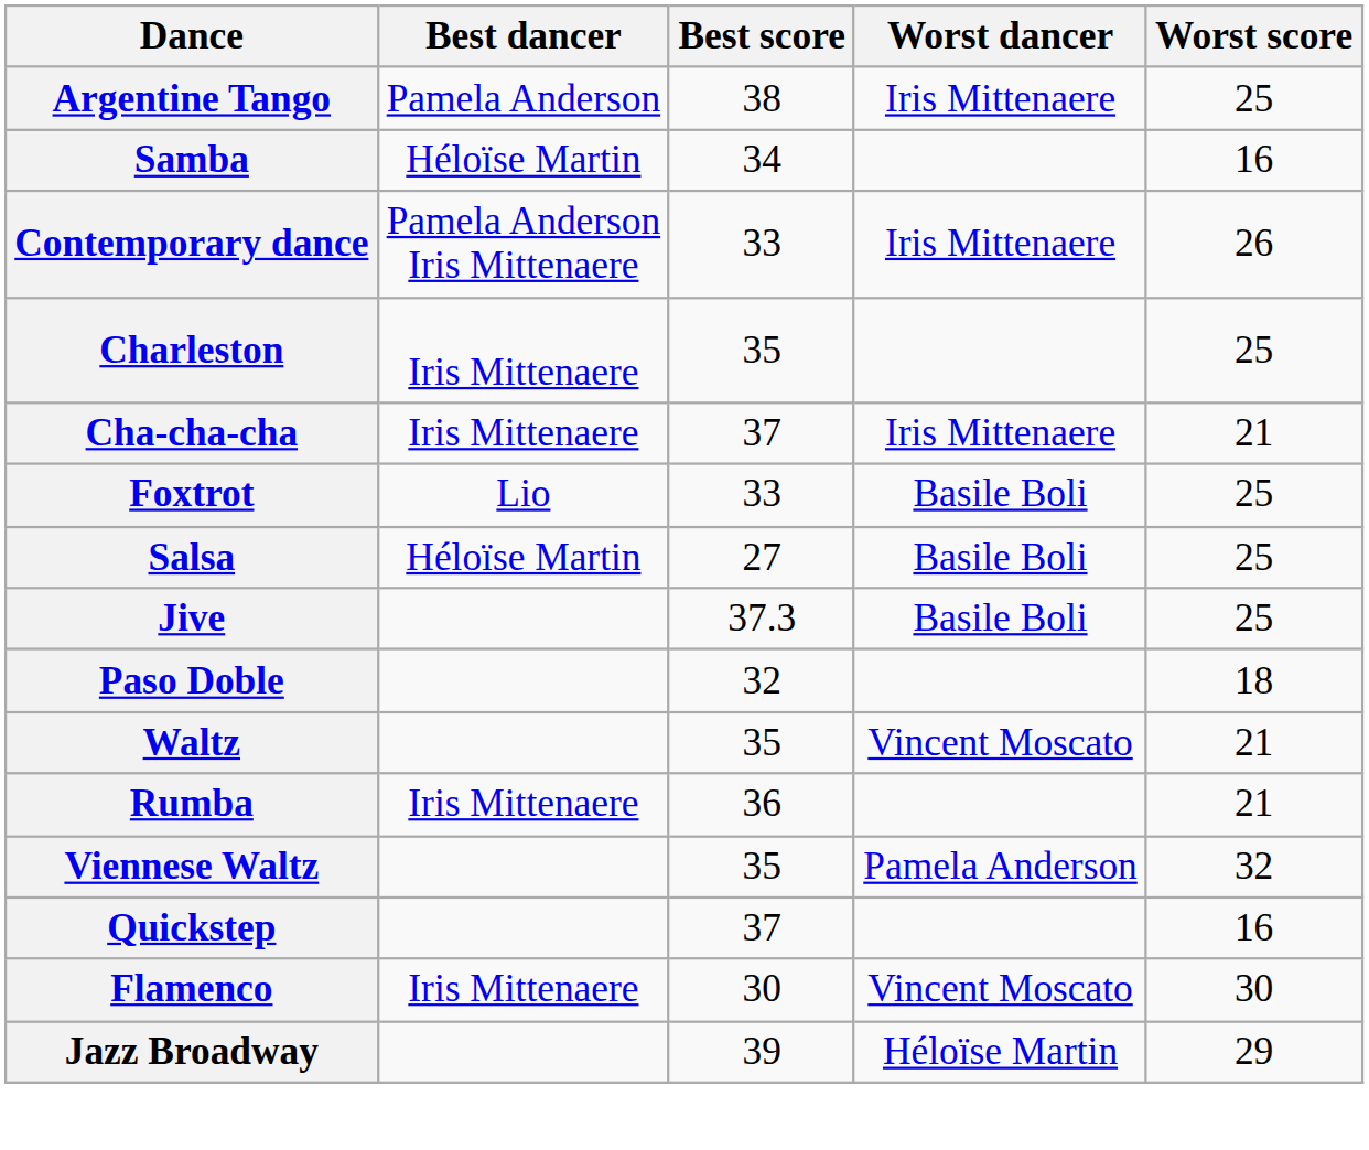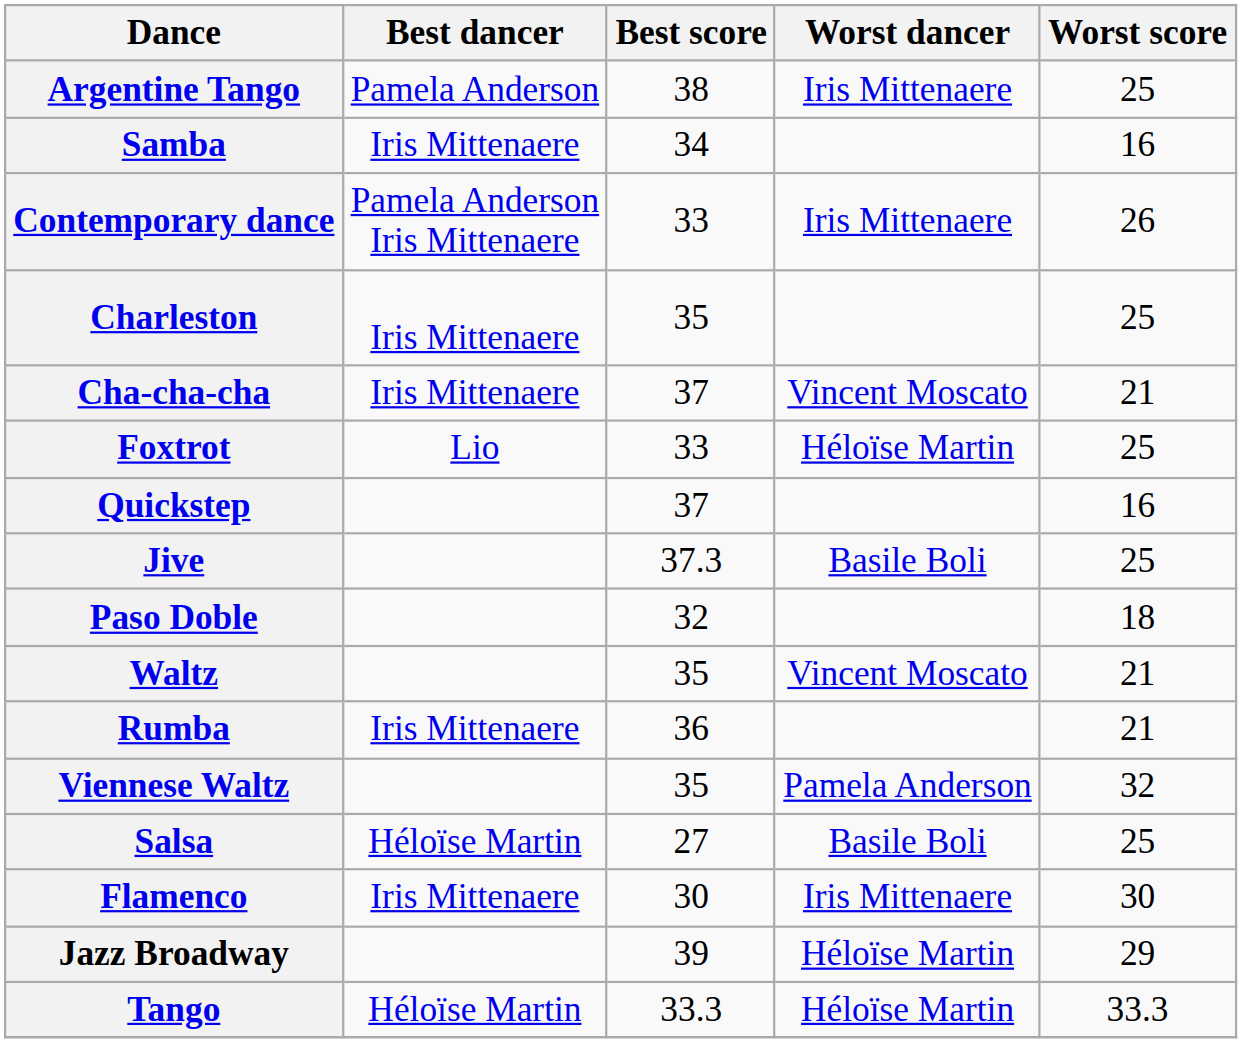 <table class="wikitable sortable" style="text-align:center;">
 <tr>
 <th>Dance</th>
 <th class="sortable">Best dancer</th>
 <th>Best score</th>
 <th class="sortable">Worst dancer</th>
 <th>Worst score</th>
 </tr>
 <tr>
 <th><a href='#'>Argentine Tango</a></th>
 <td><a href='#'>Pamela Anderson</a></td>
 <td>38</td>
 <td><a href='#'>Iris Mittenaere</a><br></td>
 <td>25</td>
 </tr>
 <tr>
 <th><a href='#'>Samba</a></th>
-<td><a href='#'>Héloïse Martin</a></td>
+<td><a href='#'>Iris Mittenaere</a></td>
 <td>34</td>
 <td></td>
 <td>16</td>
 </tr>
 <tr>
 <th><a href='#'>Contemporary dance</a></th>
 <td><a href='#'>Pamela Anderson</a><br><a href='#'>Iris Mittenaere</a></td>
 <td>33</td>
 <td><a href='#'>Iris Mittenaere</a></td>
 <td>26</td>
 </tr>
 <tr>
 <th><a href='#'>Charleston</a></th>
 <td><br><a href='#'>Iris Mittenaere</a></td>
 <td>35</td>
 <td></td>
 <td>25</td>
 </tr>
 <tr>
 <th><a href='#'>Cha-cha-cha</a></th>
 <td><a href='#'>Iris Mittenaere</a></td>
 <td>37</td>
-<td><a href='#'>Iris Mittenaere</a></td>
+<td><a href='#'>Vincent Moscato</a></td>
 <td>21</td>
 </tr>
 <tr>
 <th><a href='#'>Foxtrot</a></th>
 <td><a href='#'>Lio</a></td>
 <td>33</td>
-<td><a href='#'>Basile Boli</a></td>
+<td><a href='#'>Héloïse Martin</a></td>
 <td>25</td>
 </tr>
 <tr>
-<th><a href='#'>Salsa</a></th>
-<td><a href='#'>Héloïse Martin</a></td>
-<td>27</td>
-<td><a href='#'>Basile Boli</a></td>
-<td>25</td>
+<th><a href='#'>Quickstep</a></th>
+<td></td>
+<td>37</td>
+<td></td>
+<td>16</td>
 </tr>
 <tr>
 <th><a href='#'>Jive</a></th>
 <td></td>
 <td>37.3</td>
 <td><a href='#'>Basile Boli</a></td>
 <td>25</td>
 </tr>
 <tr>
 <th><a href='#'>Paso Doble</a></th>
 <td></td>
 <td>32</td>
 <td></td>
 <td>18</td>
 </tr>
 <tr>
 <th><a href='#'>Waltz</a></th>
 <td></td>
 <td>35</td>
 <td><a href='#'>Vincent Moscato</a></td>
 <td>21</td>
 </tr>
 <tr>
 <th><a href='#'>Rumba</a></th>
 <td><a href='#'>Iris Mittenaere</a></td>
 <td>36</td>
 <td></td>
 <td>21</td>
 </tr>
 <tr>
 <th><a href='#'>Viennese Waltz</a></th>
 <td></td>
 <td>35</td>
 <td><a href='#'>Pamela Anderson</a></td>
 <td>32</td>
 </tr>
 <tr>
-<th><a href='#'>Quickstep</a></th>
-<td></td>
-<td>37</td>
-<td></td>
-<td>16</td>
+<th><a href='#'>Salsa</a></th>
+<td><a href='#'>Héloïse Martin</a></td>
+<td>27</td>
+<td><a href='#'>Basile Boli</a></td>
+<td>25</td>
 </tr>
 <tr>
 <th><a href='#'>Flamenco</a></th>
 <td><a href='#'>Iris Mittenaere</a></td>
 <td>30</td>
-<td><a href='#'>Vincent Moscato</a></td>
+<td><a href='#'>Iris Mittenaere</a></td>
 <td>30</td>
 </tr>
 <tr>
 <th>Jazz Broadway</th>
 <td></td>
 <td>39</td>
 <td><a href='#'>Héloïse Martin</a></td>
 <td>29</td>
 </tr>
 <tr>
+<th><a href='#'>Tango</a></th>
+<td><a href='#'>Héloïse Martin</a></td>
+<td>33.3</td>
+<td><a href='#'>Héloïse Martin</a></td>
+<td>33.3</td>
+</tr>
+<tr>
 </tr>
 </table>
